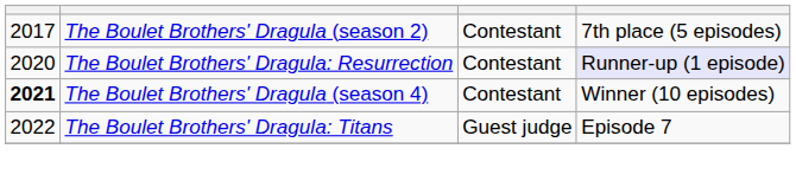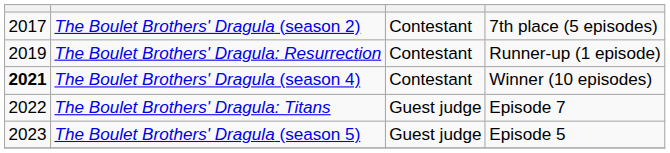 <table class="wikitable sortable">
 <tr>
 <th></th>
 <th></th>
 <th></th>
 <th></th>
 </tr>
 <tr>
 <td>2017</td>
 <td><a href='#'><em>The Boulet Brothers' Dragula</em> (season 2)</a></td>
 <td>Contestant</td>
 <td>7th place (5 episodes)</td>
 </tr>
 <tr>
-<td>2020</td>
+<td>2019</td>
 <td><em><a href='#'>The Boulet Brothers' Dragula: Resurrection</a></em></td>
 <td>Contestant</td>
-<td style="background: lavender;">Runner-up (1 episode)</td>
+<td>Runner-up (1 episode)</td>
 </tr>
 <tr>
 <td><strong>2021</strong></td>
 <td><a href='#'><em>The Boulet Brothers' Dragula</em> (season 4)</a></td>
 <td>Contestant</td>
 <td>Winner (10 episodes)</td>
 </tr>
 <tr>
 <td>2022</td>
 <td><em><a href='#'>The Boulet Brothers' Dragula: Titans</a></em></td>
 <td>Guest judge</td>
 <td>Episode 7</td>
 </tr>
 <tr>
+<td>2023</td>
+<td><a href='#'><em>The Boulet Brothers' Dragula</em> (season 5)</a></td>
+<td>Guest judge</td>
+<td>Episode 5</td>
+</tr>
+<tr>
 </tr>
 </table>
